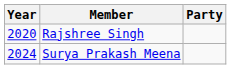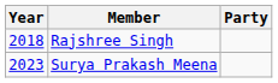 <table class="wikitable sortable">
 <tr>
 <th>Year</th>
 <th>Member</th>
 <th colspan=2>Party</th>
 </tr>
 <tr>
-<td><a href='#'>2020</a></td>
+<td><a href='#'>2018</a></td>
 <td><a href='#'>Rajshree Singh</a></td>
 <td></td>
 </tr>
 <tr>
-<td><a href='#'>2024</a></td>
+<td><a href='#'>2023</a></td>
 <td><a href='#'>Surya Prakash Meena</a></td>
 </tr>
 </table>
